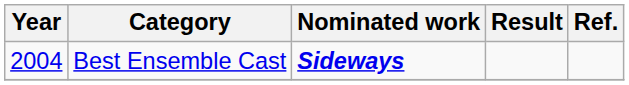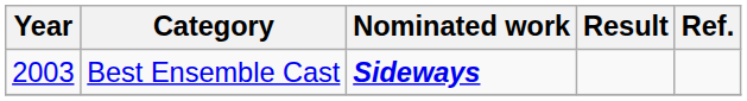 <table class="wikitable plainrowheaders">
 <tr>
 <th scope="col">Year</th>
 <th scope="col">Category</th>
 <th scope="col">Nominated work</th>
 <th scope="col">Result</th>
 <th scope="col">Ref.</th>
 </tr>
 <tr>
-<td><a href='#'>2004</a></td>
+<td><a href='#'>2003</a></td>
 <td><a href='#'>Best Ensemble Cast</a></td>
 <td><strong><em><a href='#'>Sideways</a></em></strong></td>
 <td></td>
 <td align="center"></td>
 </tr>
 <tr>
 </tr>
 </table>
